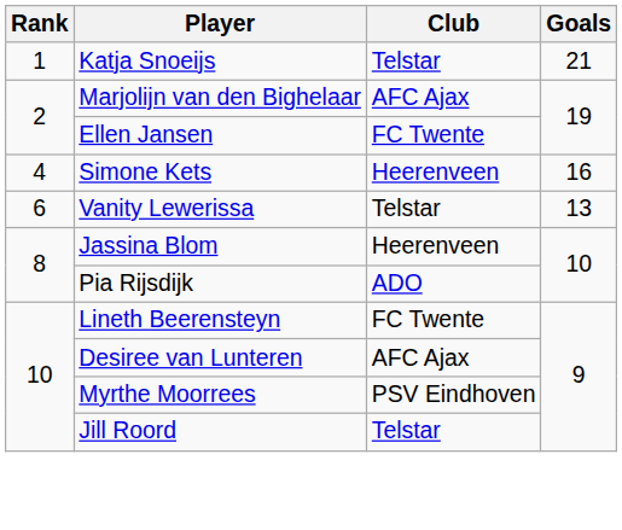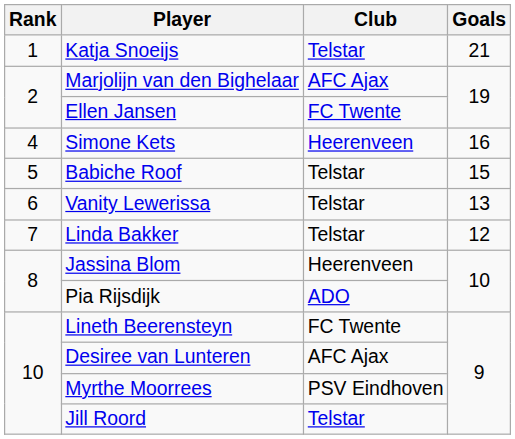 <table class="wikitable" style="text-align:center">
 <tr>
 <th>Rank</th>
 <th>Player</th>
 <th>Club</th>
 <th>Goals</th>
 </tr>
 <tr>
 <td>1</td>
 <td align="left"> <a href='#'>Katja Snoeijs</a></td>
 <td align="left"><a href='#'>Telstar</a></td>
 <td>21</td>
 </tr>
 <tr>
 <td rowspan=2>2</td>
 <td align="left"> <a href='#'>Marjolijn van den Bighelaar</a></td>
 <td align="left"><a href='#'>AFC Ajax</a></td>
 <td rowspan=2>19</td>
 </tr>
 <tr>
 <td align="left"> <a href='#'>Ellen Jansen</a></td>
 <td align="left"><a href='#'>FC Twente</a></td>
 </tr>
 <tr>
 <td>4</td>
 <td align="left"> <a href='#'>Simone Kets</a></td>
 <td align="left"><a href='#'>Heerenveen</a></td>
 <td>16</td>
 </tr>
 <tr>
+<td>5</td>
+<td align="left"> <a href='#'>Babiche Roof</a></td>
+<td align="left">Telstar</td>
+<td>15</td>
+</tr>
+<tr>
 <td>6</td>
 <td align="left"> <a href='#'>Vanity Lewerissa</a></td>
 <td align="left">Telstar</td>
 <td>13</td>
+</tr>
+<tr>
+<td>7</td>
+<td align="left"> <a href='#'>Linda Bakker</a></td>
+<td align="left">Telstar</td>
+<td>12</td>
 </tr>
 <tr>
 <td rowspan=2>8</td>
 <td align="left"> <a href='#'>Jassina Blom</a></td>
 <td align="left">Heerenveen</td>
 <td rowspan=2>10</td>
 </tr>
 <tr>
 <td align="left"> Pia Rijsdijk</td>
 <td align="left"><a href='#'>ADO</a></td>
 </tr>
 <tr>
 <td rowspan=4>10</td>
 <td align="left"> <a href='#'>Lineth Beerensteyn</a></td>
 <td align="left">FC Twente</td>
 <td rowspan=4>9</td>
 </tr>
 <tr>
 <td align="left"> <a href='#'>Desiree van Lunteren</a></td>
 <td align="left">AFC Ajax</td>
 </tr>
 <tr>
 <td align="left"> <a href='#'>Myrthe Moorrees</a></td>
 <td align="left">PSV Eindhoven</td>
 </tr>
 <tr>
 <td align="left"> <a href='#'>Jill Roord</a></td>
 <td align="left"><a href='#'>Telstar</a></td>
 </tr>
 </table>
